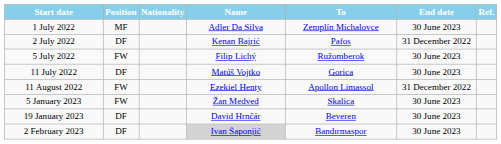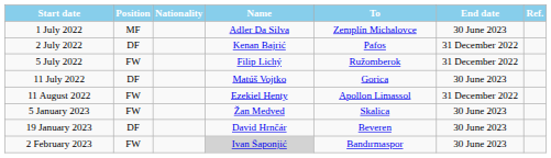 <table class="wikitable"  style="text-align:center; font-size:90%; ">
 <tr>
 <th style="background:#87CEEB; color:#FFFFFF; width:150px;">Start date</th>
 <th style="background:#87CEEB; color:#FFFFFF; width:50px;">Position</th>
 <th style="background:#87CEEB; color:#FFFFFF; width:50px;">Nationality</th>
 <th style="background:#87CEEB; color:#FFFFFF; width:150px;">Name</th>
 <th style="background:#87CEEB; color:#FFFFFF; width:170px;">To</th>
 <th style="background:#87CEEB; color:#FFFFFF; width:120px;">End date</th>
 <th style="background:#87CEEB; color:#FFFFFF; width:25px;">Ref.</th>
 </tr>
 <tr>
 <td>1 July 2022</td>
 <td>MF</td>
 <td></td>
 <td><a href='#'>Adler Da Silva</a></td>
 <td> <a href='#'>Zemplín Michalovce</a></td>
 <td>30 June 2023</td>
 <td></td>
 </tr>
 <tr>
 <td>2 July 2022</td>
 <td>DF</td>
 <td></td>
 <td><a href='#'>Kenan Bajrić</a></td>
 <td> <a href='#'>Pafos</a></td>
 <td>31 December 2022</td>
 <td></td>
 </tr>
 <tr>
 <td>5 July 2022</td>
 <td>FW</td>
 <td></td>
 <td><a href='#'>Filip Lichý</a></td>
 <td> <a href='#'>Ružomberok</a></td>
-<td>30 June 2023</td>
+<td>31 December 2022</td>
 <td></td>
 </tr>
 <tr>
 <td>11 July 2022</td>
 <td>DF</td>
 <td></td>
 <td><a href='#'>Matúš Vojtko</a></td>
 <td> <a href='#'>Gorica</a></td>
 <td>30 June 2023</td>
 <td></td>
 </tr>
 <tr>
 <td>11 August 2022</td>
 <td>FW</td>
 <td></td>
 <td><a href='#'>Ezekiel Henty</a></td>
 <td> <a href='#'>Apollon Limassol</a></td>
 <td>31 December 2022</td>
 <td></td>
 </tr>
 <tr>
 <td>5 January 2023</td>
 <td>FW</td>
 <td></td>
 <td><a href='#'>Žan Medved</a></td>
 <td> <a href='#'>Skalica</a></td>
 <td>30 June 2023</td>
 <td></td>
 </tr>
 <tr>
 <td>19 January 2023</td>
 <td>DF</td>
 <td></td>
 <td><a href='#'>David Hrnčár</a></td>
 <td> <a href='#'>Beveren</a></td>
 <td>30 June 2023</td>
 <td></td>
 </tr>
 <tr>
 <td>2 February 2023</td>
-<td>DF</td>
+<td>FW</td>
 <td></td>
 <td style="background: lightgrey;"><a href='#'>Ivan Šaponjić</a></td>
 <td> <a href='#'>Bandırmaspor</a></td>
 <td>30 June 2023</td>
 <td></td>
 </tr>
 </table>
